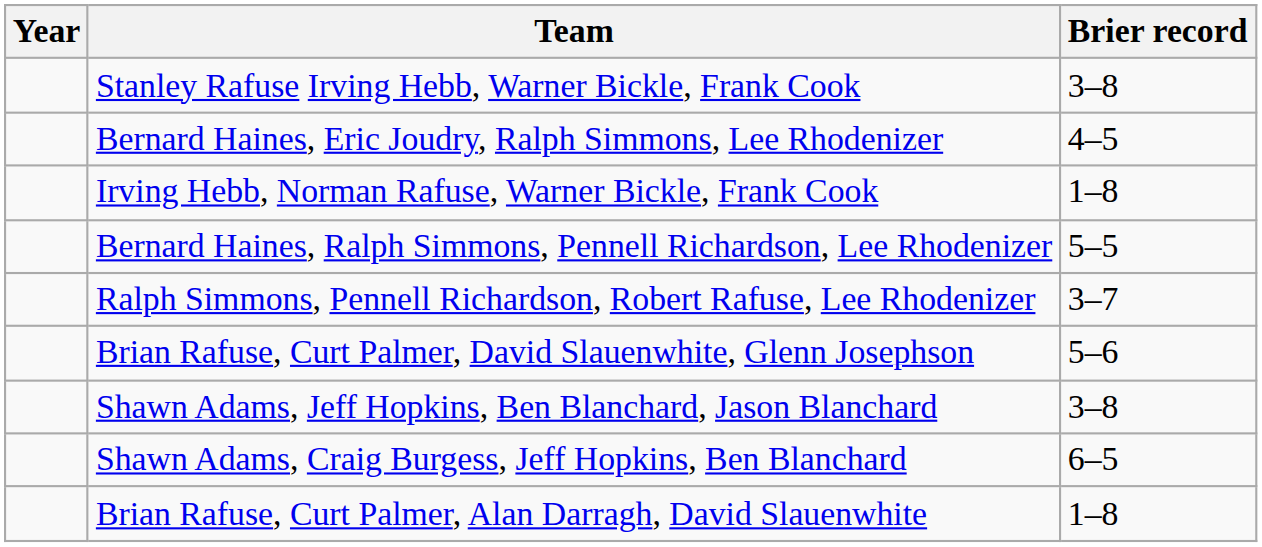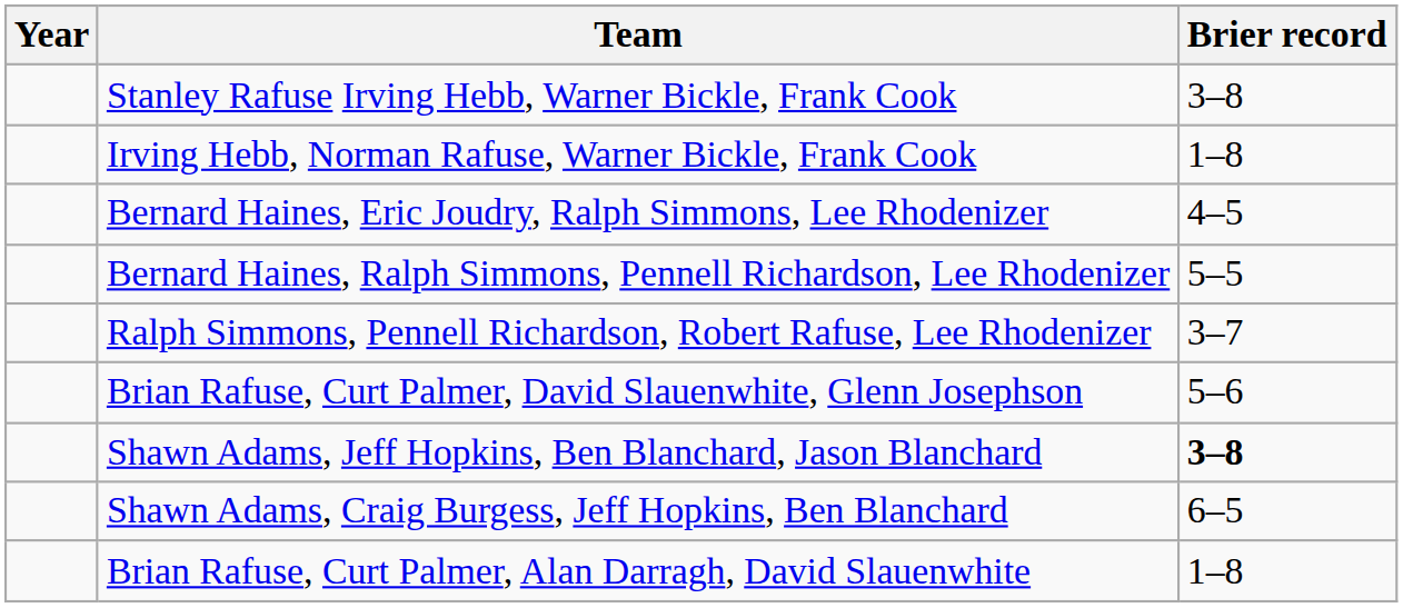 <table class="wikitable">
 <tr>
 <th>Year</th>
 <th>Team</th>
 <th>Brier record</th>
 </tr>
 <tr>
 <td></td>
 <td><a href='#'>Stanley Rafuse</a> <a href='#'>Irving Hebb</a>, <a href='#'>Warner Bickle</a>, <a href='#'>Frank Cook</a></td>
 <td>3–8</td>
 </tr>
 <tr>
 <td></td>
-<td><a href='#'>Bernard Haines</a>, <a href='#'>Eric Joudry</a>, <a href='#'>Ralph Simmons</a>, <a href='#'>Lee Rhodenizer</a></td>
-<td>4–5</td>
+<td><a href='#'>Irving Hebb</a>, <a href='#'>Norman Rafuse</a>, <a href='#'>Warner Bickle</a>, <a href='#'>Frank Cook</a></td>
+<td>1–8</td>
 </tr>
 <tr>
 <td></td>
-<td><a href='#'>Irving Hebb</a>, <a href='#'>Norman Rafuse</a>, <a href='#'>Warner Bickle</a>, <a href='#'>Frank Cook</a></td>
-<td>1–8</td>
+<td><a href='#'>Bernard Haines</a>, <a href='#'>Eric Joudry</a>, <a href='#'>Ralph Simmons</a>, <a href='#'>Lee Rhodenizer</a></td>
+<td>4–5</td>
 </tr>
 <tr>
 <td></td>
 <td><a href='#'>Bernard Haines</a>, <a href='#'>Ralph Simmons</a>, <a href='#'>Pennell Richardson</a>, <a href='#'>Lee Rhodenizer</a></td>
 <td>5–5</td>
 </tr>
 <tr>
 <td></td>
 <td><a href='#'>Ralph Simmons</a>, <a href='#'>Pennell Richardson</a>, <a href='#'>Robert Rafuse</a>, <a href='#'>Lee Rhodenizer</a></td>
 <td>3–7</td>
 </tr>
 <tr>
 <td></td>
 <td><a href='#'>Brian Rafuse</a>, <a href='#'>Curt Palmer</a>, <a href='#'>David Slauenwhite</a>, <a href='#'>Glenn Josephson</a></td>
 <td>5–6</td>
 </tr>
 <tr>
 <td></td>
 <td><a href='#'>Shawn Adams</a>, <a href='#'>Jeff Hopkins</a>, <a href='#'>Ben Blanchard</a>, <a href='#'>Jason Blanchard</a></td>
-<td>3–8</td>
+<td><strong>3–8</strong></td>
 </tr>
 <tr>
 <td></td>
 <td><a href='#'>Shawn Adams</a>, <a href='#'>Craig Burgess</a>, <a href='#'>Jeff Hopkins</a>, <a href='#'>Ben Blanchard</a></td>
 <td>6–5</td>
 </tr>
 <tr>
 <td></td>
 <td><a href='#'>Brian Rafuse</a>, <a href='#'>Curt Palmer</a>, <a href='#'>Alan Darragh</a>, <a href='#'>David Slauenwhite</a></td>
 <td>1–8</td>
 </tr>
 </table>
